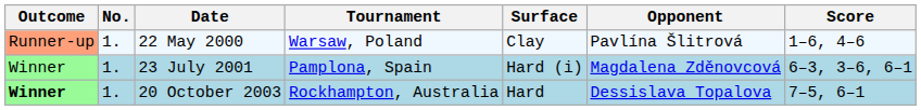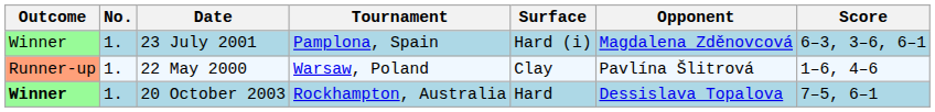 <table class="sortable wikitable" style=font-size:97%>
 <tr>
 <th>Outcome</th>
 <th>No.</th>
 <th>Date</th>
 <th>Tournament</th>
 <th>Surface</th>
 <th>Opponent</th>
 <th>Score</th>
+</tr>
+<tr style="background:lightblue;">
+<td style="background:#98fb98;">Winner</td>
+<td>1.</td>
+<td>23 July 2001</td>
+<td><a href='#'>Pamplona</a>, Spain</td>
+<td>Hard (i)</td>
+<td> <a href='#'>Magdalena Zděnovcová</a></td>
+<td>6–3, 3–6, 6–1</td>
 </tr>
 <tr style="background:#f0f8ff;">
 <td style="background:#ffa07a;">Runner-up</td>
 <td>1.</td>
 <td>22 May 2000</td>
 <td><a href='#'>Warsaw</a>, Poland</td>
 <td>Clay</td>
 <td> Pavlína Šlitrová</td>
 <td>1–6, 4–6</td>
 </tr>
 <tr style="background:lightblue;">
-<td style="background:#98fb98;">Winner</td>
-<td>1.</td>
-<td>23 July 2001</td>
-<td><a href='#'>Pamplona</a>, Spain</td>
-<td>Hard (i)</td>
-<td> <a href='#'>Magdalena Zděnovcová</a></td>
-<td>6–3, 3–6, 6–1</td>
-</tr>
-<tr style="background:lightblue;">
 <td style="background:#98fb98;"><strong>Winner</strong></td>
 <td>1.</td>
 <td>20 October 2003</td>
 <td><a href='#'>Rockhampton</a>, Australia</td>
 <td>Hard</td>
 <td> <a href='#'>Dessislava Topalova</a></td>
 <td>7–5, 6–1</td>
 </tr>
 </table>
